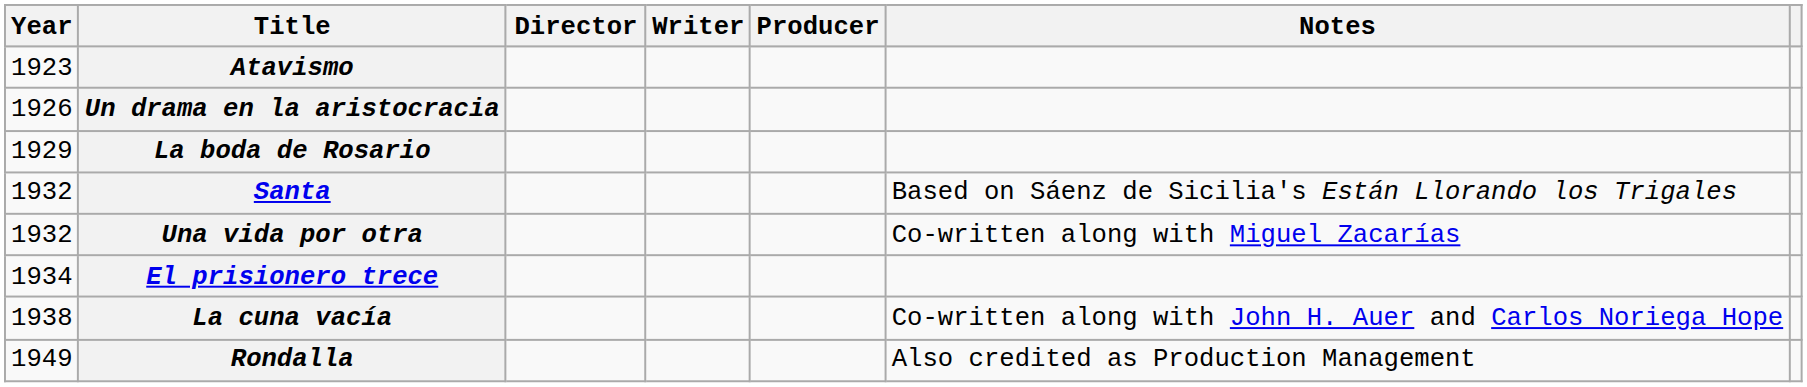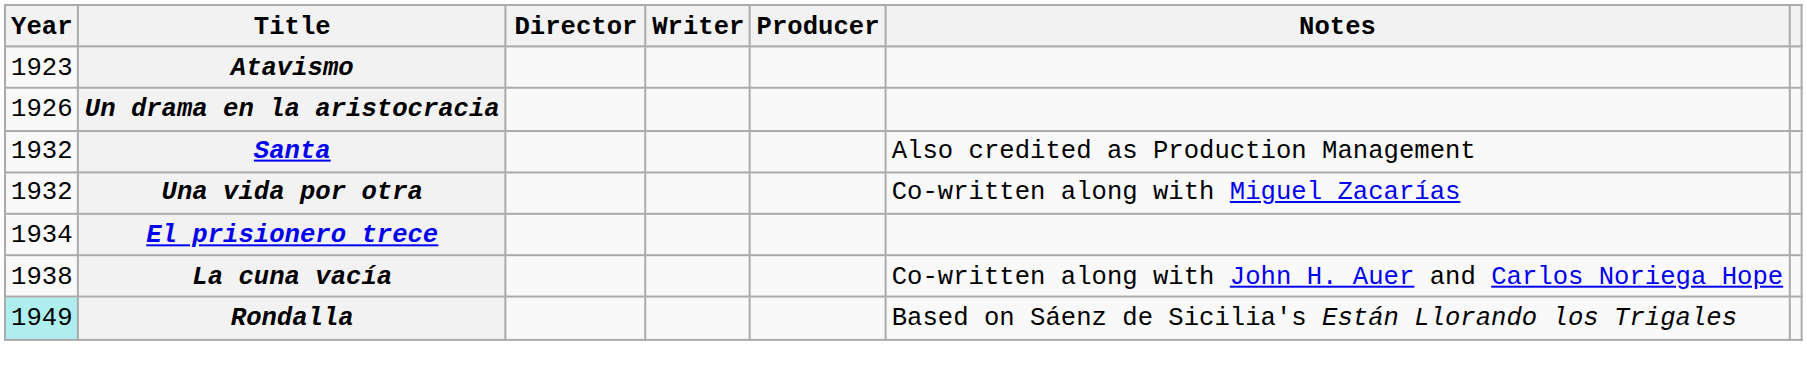 <table class="wikitable plainrowheaders">
 <tr style="background:#ccc; text-align:center;">
 <th scope="col">Year</th>
 <th scope="col">Title</th>
 <th scope="col" width=65>Director</th>
 <th scope="col">Writer</th>
 <th scope="col">Producer</th>
 <th scope="col">Notes</th>
 <th scope="col"></th>
 </tr>
 <tr>
 <td>1923</td>
 <th scope=row><em>Atavismo</em></th>
 <td></td>
 <td></td>
 <td></td>
 <td></td>
 <td style="text-align:center;"></td>
 </tr>
 <tr>
 <td>1926</td>
 <th scope=row><em>Un drama en la aristocracia</em></th>
 <td></td>
 <td></td>
 <td></td>
 <td></td>
 <td style="text-align:center;"></td>
 </tr>
 <tr>
-<td>1929</td>
-<th scope=row><em>La boda de Rosario</em></th>
-<td></td>
-<td></td>
-<td></td>
-<td></td>
-<td style="text-align:center;"></td>
-</tr>
-<tr>
 <td>1932</td>
 <th scope=row><em><a href='#'>Santa</a></em></th>
 <td></td>
 <td></td>
 <td></td>
-<td>Based on Sáenz de Sicilia's <em>Están Llorando los Trigales</em></td>
+<td>Also credited as Production Management</td>
 <td style="text-align:center;"></td>
 </tr>
 <tr>
 <td>1932</td>
 <th scope=row><em>Una vida por otra</em></th>
 <td></td>
 <td></td>
 <td></td>
 <td>Co-written along with <a href='#'>Miguel Zacarías</a></td>
 <td style="text-align:center;"></td>
 </tr>
 <tr>
 <td>1934</td>
 <th scope=row><em><a href='#'>El prisionero trece</a></em></th>
 <td></td>
 <td></td>
 <td></td>
 <td></td>
 <td style="text-align:center;"></td>
 </tr>
 <tr>
 <td>1938</td>
 <th scope=row><em>La cuna vacía</em></th>
 <td></td>
 <td></td>
 <td></td>
 <td>Co-written along with <a href='#'>John H. Auer</a> and <a href='#'>Carlos Noriega Hope</a></td>
 <td style="text-align:center;"></td>
 </tr>
 <tr>
-<td>1949</td>
+<td style="background: paleturquoise;">1949</td>
 <th scope=row><em>Rondalla</em></th>
 <td></td>
 <td></td>
 <td></td>
-<td>Also credited as Production Management</td>
+<td>Based on Sáenz de Sicilia's <em>Están Llorando los Trigales</em></td>
 <td style="text-align:center;"></td>
 </tr>
 </table>
